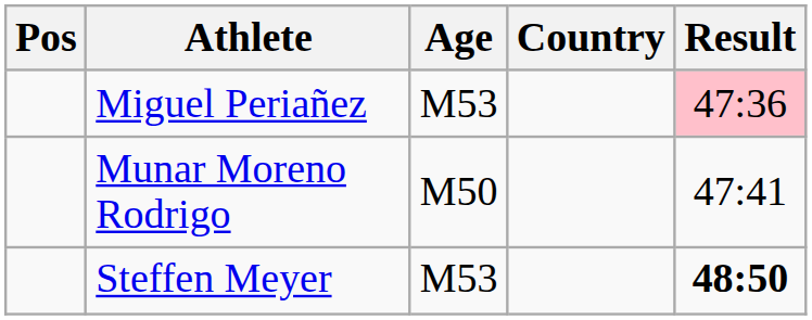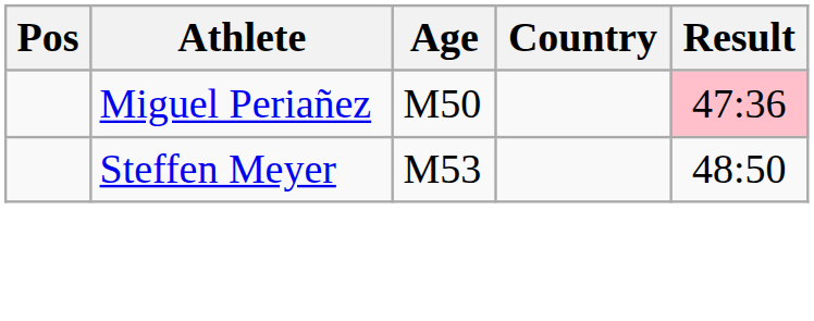 <table class="wikitable"  style="text-align:center; width:50%;">
 <tr>
 <th>Pos</th>
 <th>Athlete</th>
 <th>Age</th>
 <th>Country</th>
 <th>Result</th>
 </tr>
 <tr>
 <td align=center></td>
 <td align=left><a href='#'>Miguel Periañez</a></td>
-<td align=left>M53</td>
+<td align=left>M50</td>
 <td align=left></td>
 <td style="background: pink;">47:36</td>
-</tr>
-<tr>
-<td align=center></td>
-<td align=left><a href='#'>Munar Moreno Rodrigo</a></td>
-<td align=left>M50</td>
-<td align=left></td>
-<td>47:41</td>
 </tr>
 <tr>
 <td align=center></td>
 <td align=left><a href='#'>Steffen Meyer</a></td>
 <td align=left>M53</td>
 <td align=left></td>
-<td><strong>48:50</strong></td>
+<td>48:50</td>
 </tr>
 </table>
